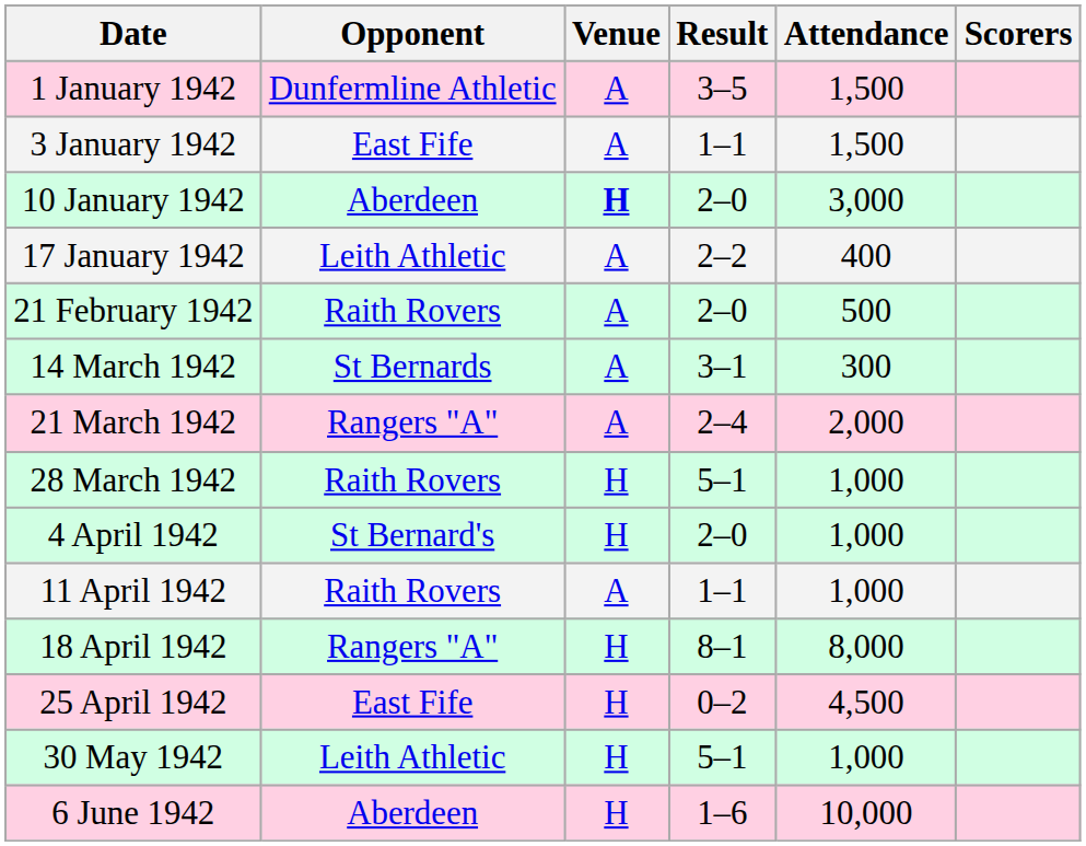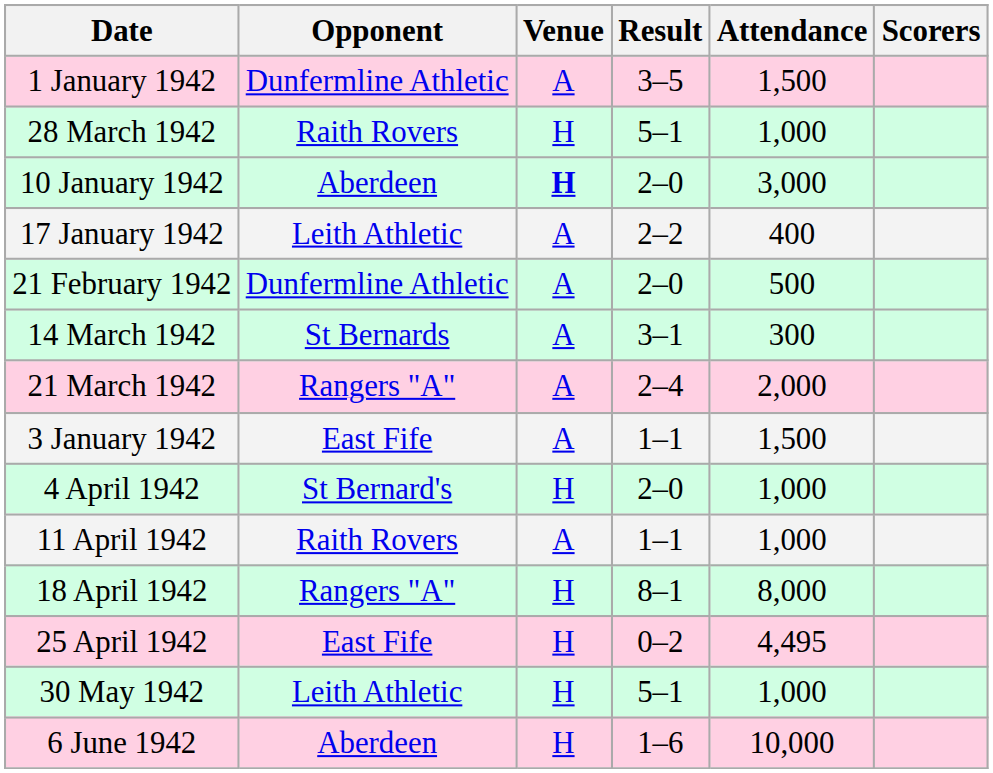 <table class="wikitable sortable" style="font-size:95%; text-align:center">
 <tr>
 <th>Date</th>
 <th>Opponent</th>
 <th>Venue</th>
 <th>Result</th>
 <th>Attendance</th>
 <th>Scorers</th>
 </tr>
 <tr bgcolor = "#ffd0e3">
 <td>1 January 1942</td>
 <td><a href='#'>Dunfermline Athletic</a></td>
 <td><a href='#'>A</a></td>
 <td>3–5</td>
 <td>1,500</td>
 <td></td>
 </tr>
-<tr bgcolor = "#f3f3f3">
-<td>3 January 1942</td>
-<td><a href='#'>East Fife</a></td>
-<td><a href='#'>A</a></td>
-<td>1–1</td>
-<td>1,500</td>
+<tr bgcolor = "#d0ffe3">
+<td>28 March 1942</td>
+<td><a href='#'>Raith Rovers</a></td>
+<td><a href='#'>H</a></td>
+<td>5–1</td>
+<td>1,000</td>
 <td></td>
 </tr>
 <tr bgcolor = "#d0ffe3">
 <td>10 January 1942</td>
 <td><a href='#'>Aberdeen</a></td>
 <td><strong><a href='#'>H</a></strong></td>
 <td>2–0</td>
 <td>3,000</td>
 <td></td>
 </tr>
 <tr bgcolor = "#f3f3f3">
 <td>17 January 1942</td>
 <td><a href='#'>Leith Athletic</a></td>
 <td><a href='#'>A</a></td>
 <td>2–2</td>
 <td>400</td>
 <td></td>
 </tr>
 <tr bgcolor = "#d0ffe3">
 <td>21 February 1942</td>
-<td><a href='#'>Raith Rovers</a></td>
+<td><a href='#'>Dunfermline Athletic</a></td>
 <td><a href='#'>A</a></td>
 <td>2–0</td>
 <td>500</td>
 <td></td>
 </tr>
 <tr bgcolor = "#d0ffe3">
 <td>14 March 1942</td>
 <td><a href='#'>St Bernards</a></td>
 <td><a href='#'>A</a></td>
 <td>3–1</td>
 <td>300</td>
 <td></td>
 </tr>
 <tr bgcolor = "#ffd0e3">
 <td>21 March 1942</td>
 <td><a href='#'>Rangers "A"</a></td>
 <td><a href='#'>A</a></td>
 <td>2–4</td>
 <td>2,000</td>
 <td></td>
 </tr>
-<tr bgcolor = "#d0ffe3">
-<td>28 March 1942</td>
-<td><a href='#'>Raith Rovers</a></td>
-<td><a href='#'>H</a></td>
-<td>5–1</td>
-<td>1,000</td>
+<tr bgcolor = "#f3f3f3">
+<td>3 January 1942</td>
+<td><a href='#'>East Fife</a></td>
+<td><a href='#'>A</a></td>
+<td>1–1</td>
+<td>1,500</td>
 <td></td>
 </tr>
 <tr bgcolor = "#d0ffe3">
 <td>4 April 1942</td>
 <td><a href='#'>St Bernard's</a></td>
 <td><a href='#'>H</a></td>
 <td>2–0</td>
 <td>1,000</td>
 <td></td>
 </tr>
 <tr bgcolor = "#f3f3f3">
 <td>11 April 1942</td>
 <td><a href='#'>Raith Rovers</a></td>
 <td><a href='#'>A</a></td>
 <td>1–1</td>
 <td>1,000</td>
 <td></td>
 </tr>
 <tr bgcolor = "#d0ffe3">
 <td>18 April 1942</td>
 <td><a href='#'>Rangers "A"</a></td>
 <td><a href='#'>H</a></td>
 <td>8–1</td>
 <td>8,000</td>
 <td></td>
 </tr>
 <tr bgcolor = "#ffd0e3">
 <td>25 April 1942</td>
 <td><a href='#'>East Fife</a></td>
 <td><a href='#'>H</a></td>
 <td>0–2</td>
-<td>4,500</td>
+<td>4,495</td>
 <td></td>
 </tr>
 <tr bgcolor = "#d0ffe3">
 <td>30 May 1942</td>
 <td><a href='#'>Leith Athletic</a></td>
 <td><a href='#'>H</a></td>
 <td>5–1</td>
 <td>1,000</td>
 <td></td>
 </tr>
 <tr bgcolor = "#ffd0e3">
 <td>6 June 1942</td>
 <td><a href='#'>Aberdeen</a></td>
 <td><a href='#'>H</a></td>
 <td>1–6</td>
 <td>10,000</td>
 <td></td>
 </tr>
 </table>
